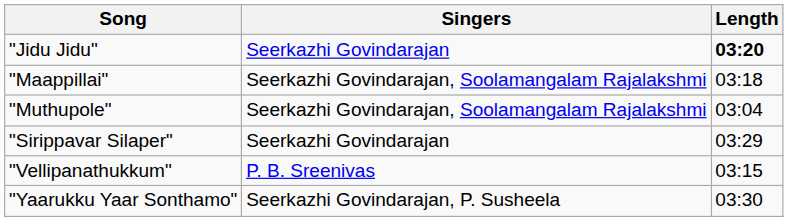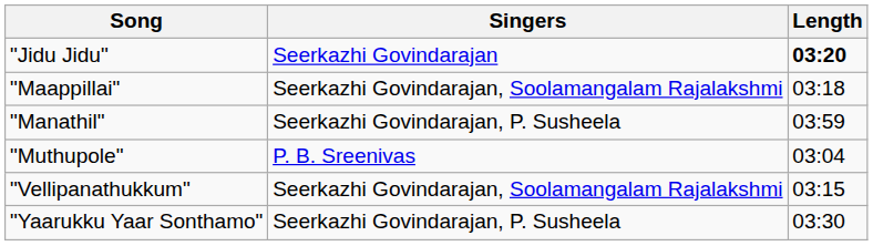 <table class="wikitable">
 <tr>
 <th>Song</th>
 <th>Singers</th>
 <th>Length</th>
 </tr>
 <tr>
 <td>"Jidu Jidu"</td>
 <td><a href='#'>Seerkazhi Govindarajan</a></td>
 <td><strong>03:20</strong></td>
 </tr>
 <tr>
 <td>"Maappillai"</td>
 <td>Seerkazhi Govindarajan, <a href='#'>Soolamangalam Rajalakshmi</a></td>
 <td>03:18</td>
 </tr>
 <tr>
+<td>"Manathil"</td>
+<td>Seerkazhi Govindarajan, P. Susheela</td>
+<td>03:59</td>
+</tr>
+<tr>
 <td>"Muthupole"</td>
-<td>Seerkazhi Govindarajan, <a href='#'>Soolamangalam Rajalakshmi</a></td>
+<td><a href='#'>P. B. Sreenivas</a></td>
 <td>03:04</td>
 </tr>
 <tr>
-<td>"Sirippavar Silaper"</td>
-<td>Seerkazhi Govindarajan</td>
-<td>03:29</td>
-</tr>
-<tr>
 <td>"Vellipanathukkum"</td>
-<td><a href='#'>P. B. Sreenivas</a></td>
+<td>Seerkazhi Govindarajan, <a href='#'>Soolamangalam Rajalakshmi</a></td>
 <td>03:15</td>
 </tr>
 <tr>
 <td>"Yaarukku Yaar Sonthamo"</td>
 <td>Seerkazhi Govindarajan, P. Susheela</td>
 <td>03:30</td>
 </tr>
 </table>
